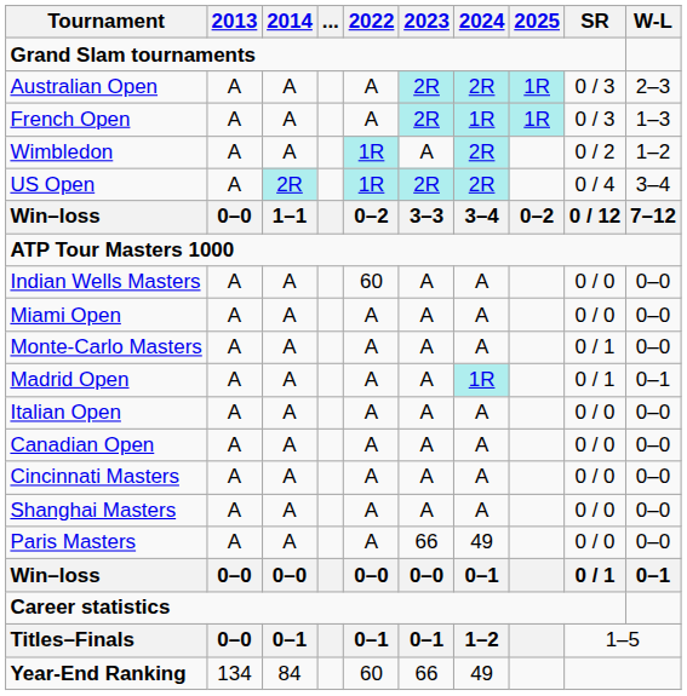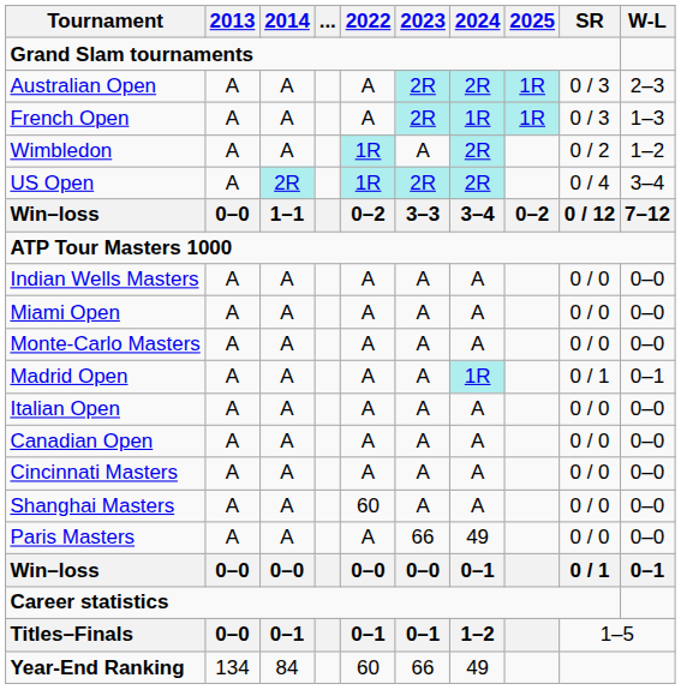 <table class=wikitable style=text-align:center;>
 <tr>
 <th>Tournament</th>
 <th><a href='#'>2013</a></th>
 <th><a href='#'>2014</a></th>
 <th>...</th>
 <th><a href='#'>2022</a></th>
 <th><a href='#'>2023</a></th>
 <th><a href='#'>2024</a></th>
 <th><a href='#'>2025</a></th>
 <th>SR</th>
 <th>W-L</th>
 </tr>
 <tr>
 <td colspan="9" align="left"><strong>Grand Slam tournaments</strong></td>
 </tr>
 <tr>
 <td align=left><a href='#'>Australian Open</a></td>
 <td>A</td>
 <td>A</td>
 <td></td>
 <td>A</td>
 <td bgcolor=afeeee><a href='#'>2R</a></td>
 <td bgcolor=afeeee><a href='#'>2R</a></td>
 <td bgcolor=afeeee><a href='#'>1R</a></td>
 <td>0 / 3</td>
 <td>2–3</td>
 </tr>
 <tr>
 <td align=left><a href='#'>French Open</a></td>
 <td>A</td>
 <td>A</td>
 <td></td>
 <td>A</td>
 <td bgcolor=afeeee><a href='#'>2R</a></td>
 <td bgcolor=afeeee><a href='#'>1R</a></td>
 <td bgcolor=afeeee><a href='#'>1R</a></td>
 <td>0 / 3</td>
 <td>1–3</td>
 </tr>
 <tr>
 <td align=left><a href='#'>Wimbledon</a></td>
 <td>A</td>
 <td>A</td>
 <td></td>
 <td bgcolor=afeeee><a href='#'>1R</a></td>
 <td>A</td>
 <td bgcolor=afeeee><a href='#'>2R</a></td>
 <td></td>
 <td>0 / 2</td>
 <td>1–2</td>
 </tr>
 <tr>
 <td align=left><a href='#'>US Open</a></td>
 <td>A</td>
 <td bgcolor=afeeee><a href='#'>2R</a></td>
 <td></td>
 <td bgcolor=afeeee><a href='#'>1R</a></td>
 <td bgcolor=afeeee><a href='#'>2R</a></td>
 <td bgcolor=afeeee><a href='#'>2R</a></td>
 <td></td>
 <td>0 / 4</td>
 <td>3–4</td>
 </tr>
 <tr>
 <th style=text-align:left>Win–loss</th>
 <th>0–0</th>
 <th>1–1</th>
 <th></th>
 <th>0–2</th>
 <th>3–3</th>
 <th>3–4</th>
 <th>0–2</th>
 <th>0 / 12</th>
 <th>7–12</th>
 </tr>
 <tr>
 <td colspan="19" align="left"><strong>ATP Tour Masters 1000</strong></td>
 </tr>
 <tr>
 <td align=left><a href='#'>Indian Wells Masters</a></td>
 <td>A</td>
 <td>A</td>
 <td></td>
-<td>60</td>
+<td>A</td>
 <td>A</td>
 <td>A</td>
 <td></td>
 <td>0 / 0</td>
 <td>0–0</td>
 </tr>
 <tr>
 <td align=left><a href='#'>Miami Open</a></td>
 <td>A</td>
 <td>A</td>
 <td></td>
 <td>A</td>
 <td>A</td>
 <td>A</td>
 <td></td>
 <td>0 / 0</td>
 <td>0–0</td>
 </tr>
 <tr>
 <td align=left><a href='#'>Monte-Carlo Masters</a></td>
 <td>A</td>
 <td>A</td>
 <td></td>
 <td>A</td>
 <td>A</td>
 <td>A</td>
 <td></td>
-<td>0 / 1</td>
+<td>0 / 0</td>
 <td>0–0</td>
 </tr>
 <tr>
 <td align=left><a href='#'>Madrid Open</a></td>
 <td>A</td>
 <td>A</td>
 <td></td>
 <td>A</td>
 <td>A</td>
 <td bgcolor=afeeee><a href='#'>1R</a></td>
 <td></td>
 <td>0 / 1</td>
 <td>0–1</td>
 </tr>
 <tr>
 <td align=left><a href='#'>Italian Open</a></td>
 <td>A</td>
 <td>A</td>
 <td></td>
 <td>A</td>
 <td>A</td>
 <td>A</td>
 <td></td>
 <td>0 / 0</td>
 <td>0–0</td>
 </tr>
 <tr>
 <td align=left><a href='#'>Canadian Open</a></td>
 <td>A</td>
 <td>A</td>
 <td></td>
 <td>A</td>
 <td>A</td>
 <td>A</td>
 <td></td>
 <td>0 / 0</td>
 <td>0–0</td>
 </tr>
 <tr>
 <td align=left><a href='#'>Cincinnati Masters</a></td>
 <td>A</td>
 <td>A</td>
 <td></td>
 <td>A</td>
 <td>A</td>
 <td>A</td>
 <td></td>
 <td>0 / 0</td>
 <td>0–0</td>
 </tr>
 <tr>
 <td align=left><a href='#'>Shanghai Masters</a></td>
 <td>A</td>
 <td>A</td>
 <td></td>
-<td>A</td>
+<td>60</td>
 <td>A</td>
 <td>A</td>
 <td></td>
 <td>0 / 0</td>
 <td>0–0</td>
 </tr>
 <tr>
 <td align=left><a href='#'>Paris Masters</a></td>
 <td>A</td>
 <td>A</td>
 <td></td>
 <td>A</td>
 <td>66</td>
 <td>49</td>
 <td></td>
 <td>0 / 0</td>
 <td>0–0</td>
 </tr>
 <tr>
 <th style=text-align:left>Win–loss</th>
 <th>0–0</th>
 <th>0–0</th>
 <th></th>
 <th>0–0</th>
 <th>0–0</th>
 <th>0–1</th>
 <th></th>
 <th>0 / 1</th>
 <th>0–1</th>
 </tr>
 <tr>
 <td colspan="9" align="left"><strong>Career statistics</strong></td>
 </tr>
 <tr>
 <th style=text-align:left>Titles–Finals</th>
 <th>0–0</th>
 <th>0–1</th>
 <th></th>
 <th>0–1</th>
 <th>0–1</th>
 <th>1–2</th>
 <th></th>
 <td colspan="2">1–5</td>
 </tr>
 <tr>
 <td align=left><strong>Year-End Ranking</strong></td>
 <td>134</td>
 <td>84</td>
 <td></td>
 <td>60</td>
 <td>66</td>
 <td>49</td>
 <td></td>
 <td colspan="2"></td>
 </tr>
 </table>
